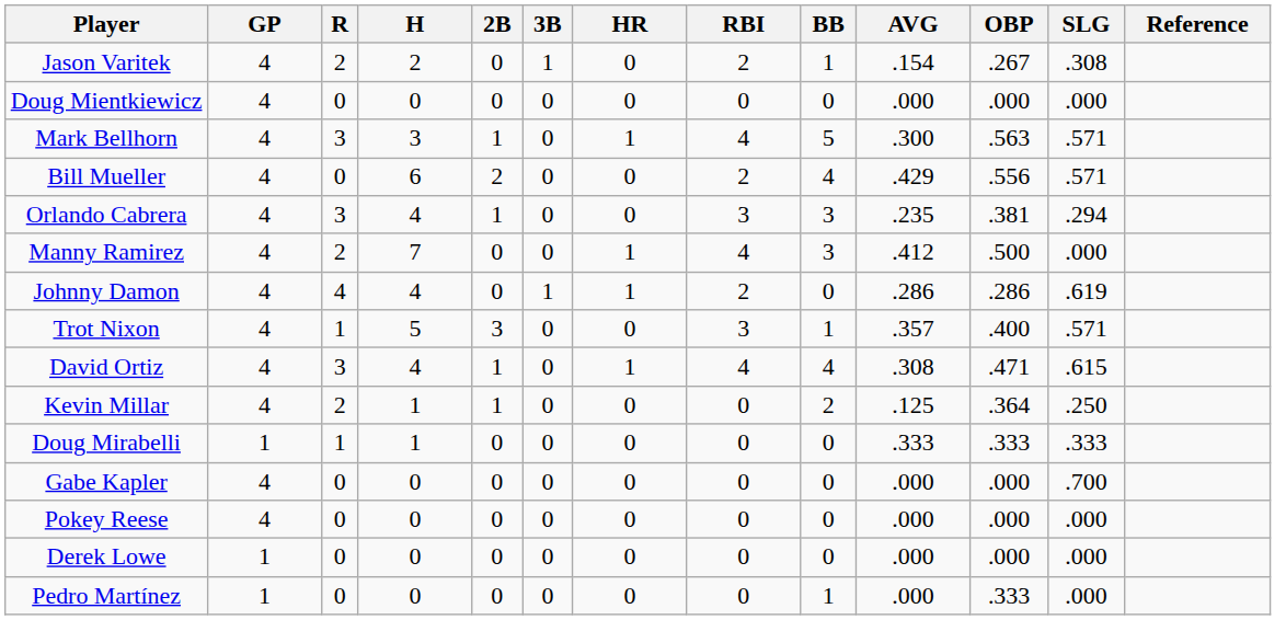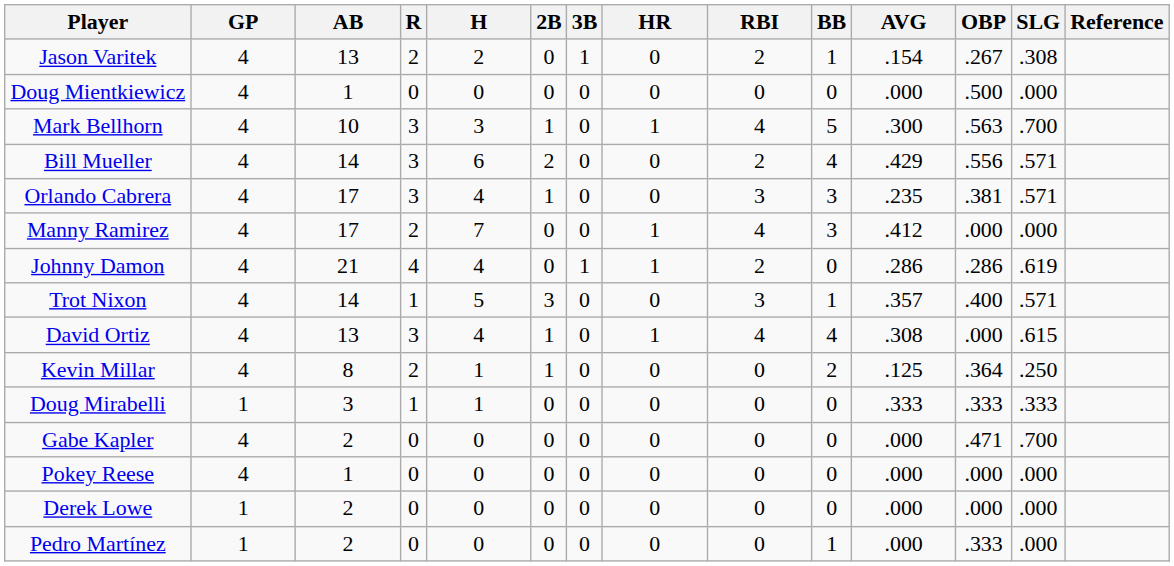 <table class="wikitable sortable" style="text-align:center">
 <tr>
 <th width="16%">Player</th>
 <th width="9%">GP</th>
+<th width="9%">AB</th>
 <th>R</th>
 <th width="9%">H</th>
 <th>2B</th>
 <th>3B</th>
 <th width="9%">HR</th>
 <th width="9%">RBI</th>
 <th>BB</th>
 <th width="9%">AVG</th>
 <th>OBP</th>
 <th>SLG</th>
 <th>Reference</th>
 </tr>
 <tr>
 <td><a href='#'>Jason Varitek</a></td>
 <td>4</td>
+<td>13</td>
 <td>2</td>
 <td>2</td>
 <td>0</td>
 <td>1</td>
 <td>0</td>
 <td>2</td>
 <td>1</td>
 <td>.154</td>
 <td>.267</td>
 <td>.308</td>
 <td></td>
 </tr>
 <tr>
 <td><a href='#'>Doug Mientkiewicz</a></td>
 <td>4</td>
+<td>1</td>
 <td>0</td>
 <td>0</td>
 <td>0</td>
 <td>0</td>
 <td>0</td>
 <td>0</td>
 <td>0</td>
 <td>.000</td>
-<td>.000</td>
+<td>.500</td>
 <td>.000</td>
 <td></td>
 </tr>
 <tr>
 <td><a href='#'>Mark Bellhorn</a></td>
 <td>4</td>
+<td>10</td>
 <td>3</td>
 <td>3</td>
 <td>1</td>
 <td>0</td>
 <td>1</td>
 <td>4</td>
 <td>5</td>
 <td>.300</td>
 <td>.563</td>
-<td>.571</td>
+<td>.700</td>
 <td></td>
 </tr>
 <tr>
 <td><a href='#'>Bill Mueller</a></td>
 <td>4</td>
-<td>0</td>
+<td>14</td>
+<td>3</td>
 <td>6</td>
 <td>2</td>
 <td>0</td>
 <td>0</td>
 <td>2</td>
 <td>4</td>
 <td>.429</td>
 <td>.556</td>
 <td>.571</td>
 <td></td>
 </tr>
 <tr>
 <td><a href='#'>Orlando Cabrera</a></td>
 <td>4</td>
+<td>17</td>
 <td>3</td>
 <td>4</td>
 <td>1</td>
 <td>0</td>
 <td>0</td>
 <td>3</td>
 <td>3</td>
 <td>.235</td>
 <td>.381</td>
-<td>.294</td>
+<td>.571</td>
 <td></td>
 </tr>
 <tr>
 <td><a href='#'>Manny Ramirez</a></td>
 <td>4</td>
+<td>17</td>
 <td>2</td>
 <td>7</td>
 <td>0</td>
 <td>0</td>
 <td>1</td>
 <td>4</td>
 <td>3</td>
 <td>.412</td>
-<td>.500</td>
+<td>.000</td>
 <td>.000</td>
 <td></td>
 </tr>
 <tr>
 <td><a href='#'>Johnny Damon</a></td>
 <td>4</td>
+<td>21</td>
 <td>4</td>
 <td>4</td>
 <td>0</td>
 <td>1</td>
 <td>1</td>
 <td>2</td>
 <td>0</td>
 <td>.286</td>
 <td>.286</td>
 <td>.619</td>
 <td></td>
 </tr>
 <tr>
 <td><a href='#'>Trot Nixon</a></td>
 <td>4</td>
+<td>14</td>
 <td>1</td>
 <td>5</td>
 <td>3</td>
 <td>0</td>
 <td>0</td>
 <td>3</td>
 <td>1</td>
 <td>.357</td>
 <td>.400</td>
 <td>.571</td>
 <td></td>
 </tr>
 <tr>
 <td><a href='#'>David Ortiz</a></td>
 <td>4</td>
+<td>13</td>
 <td>3</td>
 <td>4</td>
 <td>1</td>
 <td>0</td>
 <td>1</td>
 <td>4</td>
 <td>4</td>
 <td>.308</td>
-<td>.471</td>
+<td>.000</td>
 <td>.615</td>
 <td></td>
 </tr>
 <tr>
 <td><a href='#'>Kevin Millar</a></td>
 <td>4</td>
+<td>8</td>
 <td>2</td>
 <td>1</td>
 <td>1</td>
 <td>0</td>
 <td>0</td>
 <td>0</td>
 <td>2</td>
 <td>.125</td>
 <td>.364</td>
 <td>.250</td>
 <td></td>
 </tr>
 <tr>
 <td><a href='#'>Doug Mirabelli</a></td>
 <td>1</td>
+<td>3</td>
 <td>1</td>
 <td>1</td>
 <td>0</td>
 <td>0</td>
 <td>0</td>
 <td>0</td>
 <td>0</td>
 <td>.333</td>
 <td>.333</td>
 <td>.333</td>
 <td></td>
 </tr>
 <tr>
 <td><a href='#'>Gabe Kapler</a></td>
 <td>4</td>
+<td>2</td>
 <td>0</td>
 <td>0</td>
 <td>0</td>
 <td>0</td>
 <td>0</td>
 <td>0</td>
 <td>0</td>
 <td>.000</td>
-<td>.000</td>
+<td>.471</td>
 <td>.700</td>
 <td></td>
 </tr>
 <tr>
 <td><a href='#'>Pokey Reese</a></td>
 <td>4</td>
+<td>1</td>
 <td>0</td>
 <td>0</td>
 <td>0</td>
 <td>0</td>
 <td>0</td>
 <td>0</td>
 <td>0</td>
 <td>.000</td>
 <td>.000</td>
 <td>.000</td>
 <td></td>
 </tr>
 <tr>
 <td><a href='#'>Derek Lowe</a></td>
 <td>1</td>
+<td>2</td>
 <td>0</td>
 <td>0</td>
 <td>0</td>
 <td>0</td>
 <td>0</td>
 <td>0</td>
 <td>0</td>
 <td>.000</td>
 <td>.000</td>
 <td>.000</td>
 <td></td>
 </tr>
 <tr>
 <td><a href='#'>Pedro Martínez</a></td>
 <td>1</td>
+<td>2</td>
 <td>0</td>
 <td>0</td>
 <td>0</td>
 <td>0</td>
 <td>0</td>
 <td>0</td>
 <td>1</td>
 <td>.000</td>
 <td>.333</td>
 <td>.000</td>
 <td></td>
 </tr>
 </table>
